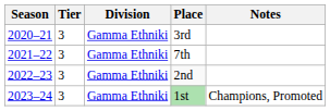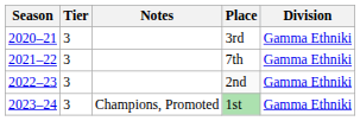 <table class="wikitable">
 <tr style="background:#f0f6fa;">
 <th><strong>Season</strong></th>
 <th><strong>Tier</strong></th>
+<th><strong>Notes</strong></th>
+<th><strong>Place</strong></th>
 <th><strong>Division</strong></th>
-<th><strong>Place</strong></th>
-<th><strong>Notes</strong></th>
 </tr>
 <tr>
 <td style="background:#FFFFFF"><a href='#'>2020–21</a></td>
 <td style="background:#FFFFFF">3</td>
+<td style="background:#FFFFFF"></td>
+<td style="background:#FFFFFF">3rd</td>
 <td style="background:#FFFFFF"><a href='#'>Gamma Ethniki</a></td>
-<td style="background:#FFFFFF">3rd</td>
-<td style="background:#FFFFFF"></td>
 </tr>
 <tr>
 <td style="background:#FFFFFF"><a href='#'>2021–22</a></td>
 <td style="background:#FFFFFF">3</td>
+<td style="background:#FFFFFF"></td>
+<td style="background:#FFFFFF">7th</td>
 <td style="background:#FFFFFF"><a href='#'>Gamma Ethniki</a></td>
-<td style="background:#FFFFFF">7th</td>
-<td style="background:#FFFFFF"></td>
 </tr>
 <tr>
 <td style="background:#FFFFFF"><a href='#'>2022–23</a></td>
 <td style="background:#FFFFFF">3</td>
+<td style="background:#FFFFFF"></td>
+<td style="background:#silver">2nd</td>
 <td style="background:#FFFFFF"><a href='#'>Gamma Ethniki</a></td>
-<td style="background:#silver">2nd</td>
-<td style="background:#FFFFFF"></td>
 </tr>
 <tr>
 <td style="background:#FFFFFF"><a href='#'>2023–24</a></td>
 <td style="background:#FFFFFF">3</td>
+<td style="background:#FFFFFF">Champions, Promoted</td>
+<td style="background:#ACE1AF">1st</td>
 <td style="background:#FFFFFF"><a href='#'>Gamma Ethniki</a></td>
-<td style="background:#ACE1AF">1st</td>
-<td style="background:#FFFFFF">Champions, Promoted</td>
 </tr>
 </table>
